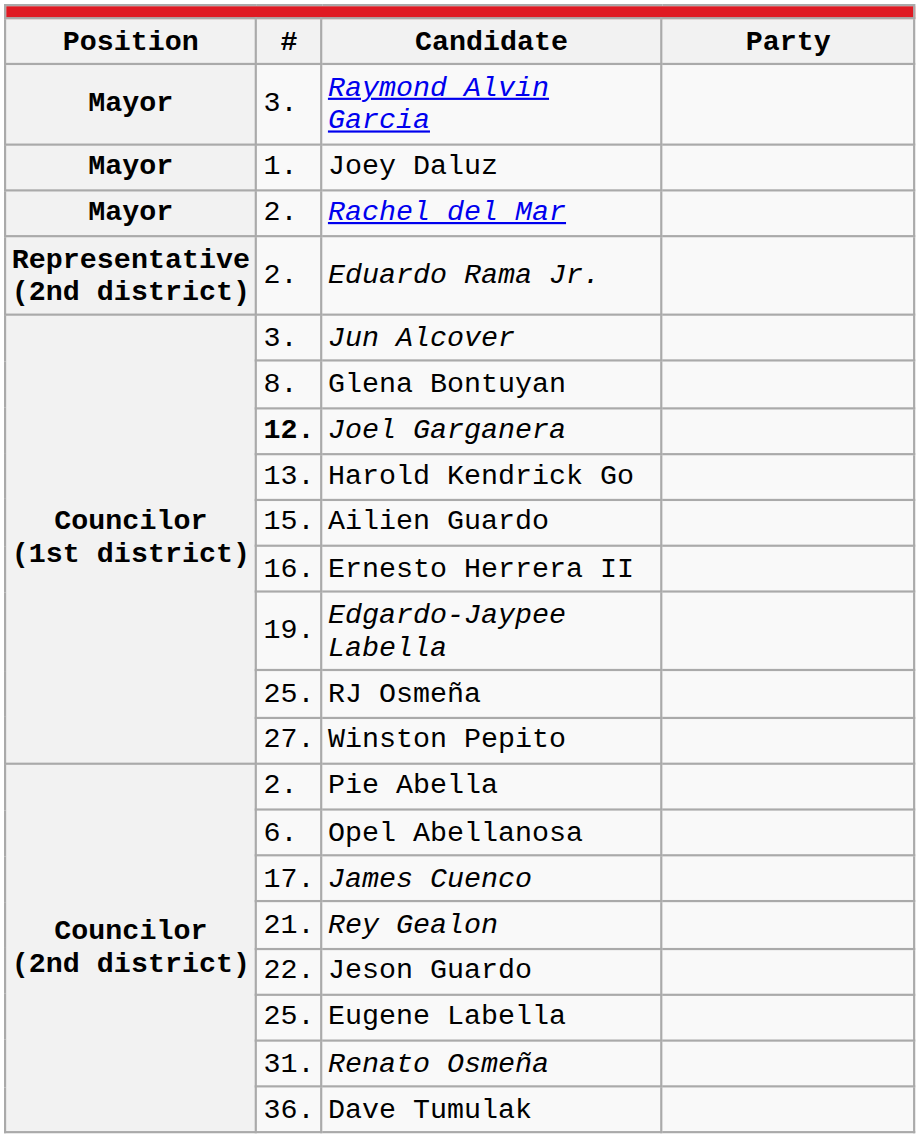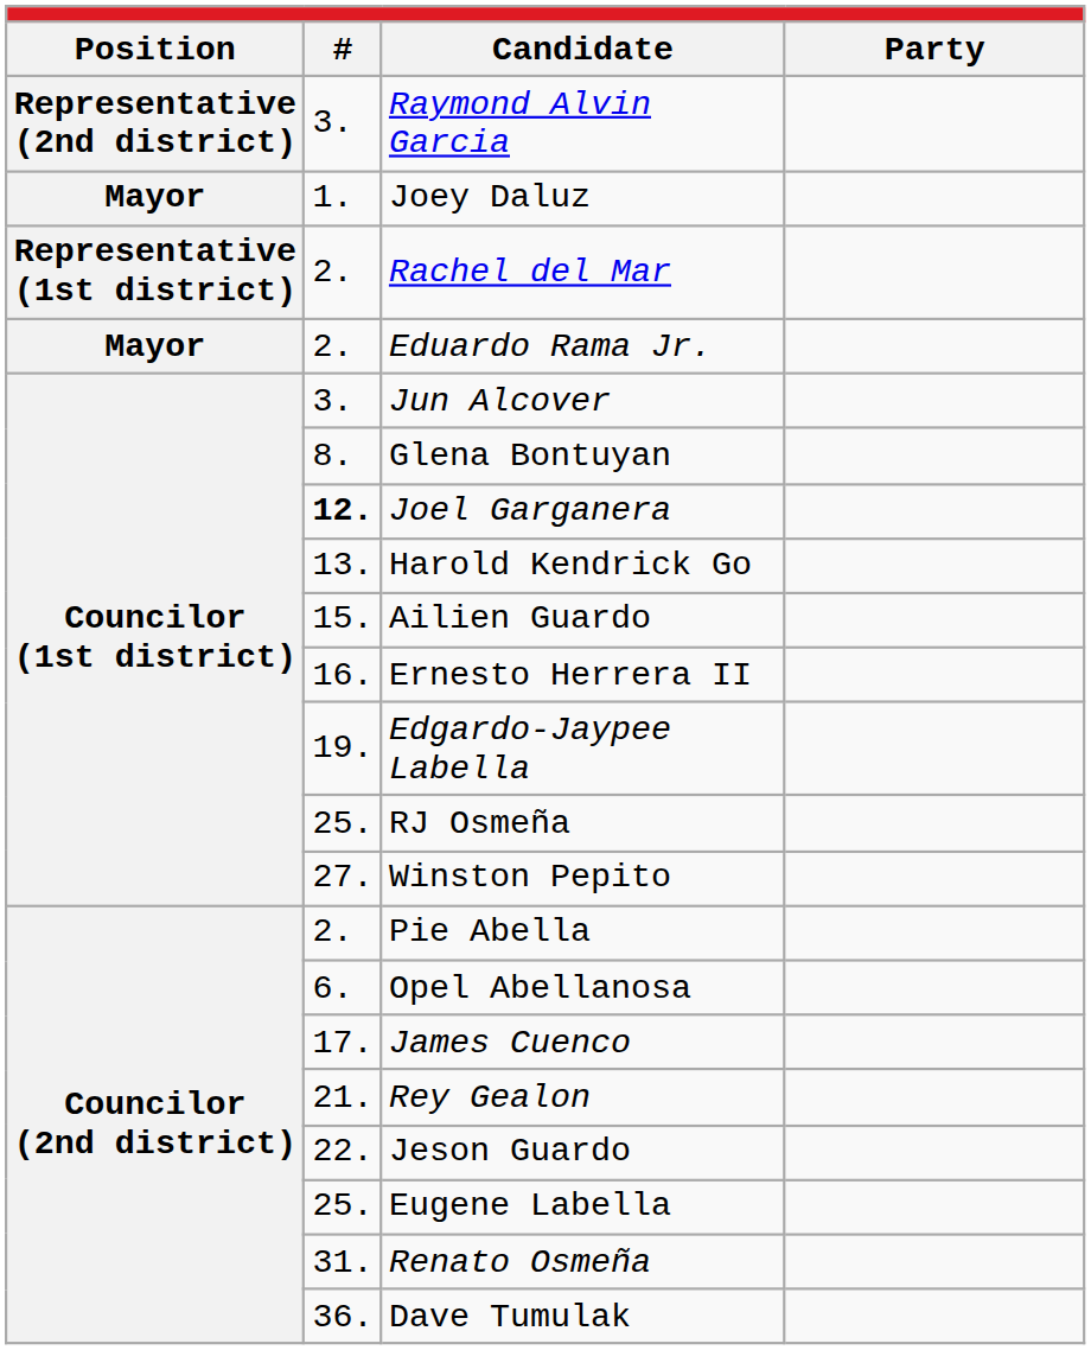 <table class="wikitable plainrowheaders" style=font-size:90%">
 <tr>
 <td colspan="5" bgcolor="#df1a23"></td>
 </tr>
 <tr>
 <th>Position</th>
 <th>#</th>
 <th width="150px">Candidate</th>
 <th colspan="2" width="110px">Party</th>
 </tr>
 <tr>
-<th scope="row">Mayor</th>
+<th scope="row">Representative<br>(2nd district)</th>
 <td>3.</td>
 <td><em><a href='#'>Raymond Alvin Garcia</a></em></td>
 <td></td>
 </tr>
 <tr>
 <th scope="row">Mayor</th>
 <td>1.</td>
 <td>Joey Daluz</td>
 <td></td>
 </tr>
 <tr>
-<th scope="row">Mayor</th>
+<th scope="row">Representative<br>(1st district)</th>
 <td>2.</td>
 <td><em><a href='#'>Rachel del Mar</a></em></td>
 <td></td>
 </tr>
 <tr>
-<th scope="row">Representative<br>(2nd district)</th>
+<th scope="row">Mayor</th>
 <td>2.</td>
 <td><em>Eduardo Rama Jr.</em></td>
 <td></td>
 </tr>
 <tr>
 <th scope="row" rowspan="9">Councilor<br>(1st district)</th>
 <td>3.</td>
 <td><em>Jun Alcover</em></td>
 <td></td>
 </tr>
 <tr>
 <td>8.</td>
 <td>Glena Bontuyan</td>
 <td></td>
 </tr>
 <tr>
 <td><strong>12.</strong></td>
 <td><em>Joel Garganera</em></td>
 <td></td>
 </tr>
 <tr>
 <td>13.</td>
 <td>Harold Kendrick Go</td>
 <td></td>
 </tr>
 <tr>
 <td>15.</td>
 <td>Ailien Guardo</td>
 <td></td>
 </tr>
 <tr>
 <td>16.</td>
 <td>Ernesto Herrera II</td>
 <td></td>
 </tr>
 <tr>
 <td>19.</td>
 <td><em>Edgardo-Jaypee Labella</em></td>
 <td></td>
 </tr>
 <tr>
 <td>25.</td>
 <td>RJ Osmeña</td>
 <td></td>
 </tr>
 <tr>
 <td>27.</td>
 <td>Winston Pepito</td>
 <td></td>
 </tr>
 <tr>
 <th scope="row" rowspan="8">Councilor<br>(2nd district)</th>
 <td>2.</td>
 <td>Pie Abella</td>
 <td></td>
 </tr>
 <tr>
 <td>6.</td>
 <td>Opel Abellanosa</td>
 <td></td>
 </tr>
 <tr>
 <td>17.</td>
 <td><em>James Cuenco</em></td>
 <td></td>
 </tr>
 <tr>
 <td>21.</td>
 <td><em>Rey Gealon</em></td>
 <td></td>
 </tr>
 <tr>
 <td>22.</td>
 <td>Jeson Guardo</td>
 <td></td>
 </tr>
 <tr>
 <td>25.</td>
 <td>Eugene Labella</td>
 <td></td>
 </tr>
 <tr>
 <td>31.</td>
 <td><em>Renato Osmeña</em></td>
 <td></td>
 </tr>
 <tr>
 <td>36.</td>
 <td>Dave Tumulak</td>
 <td></td>
 </tr>
 </table>
